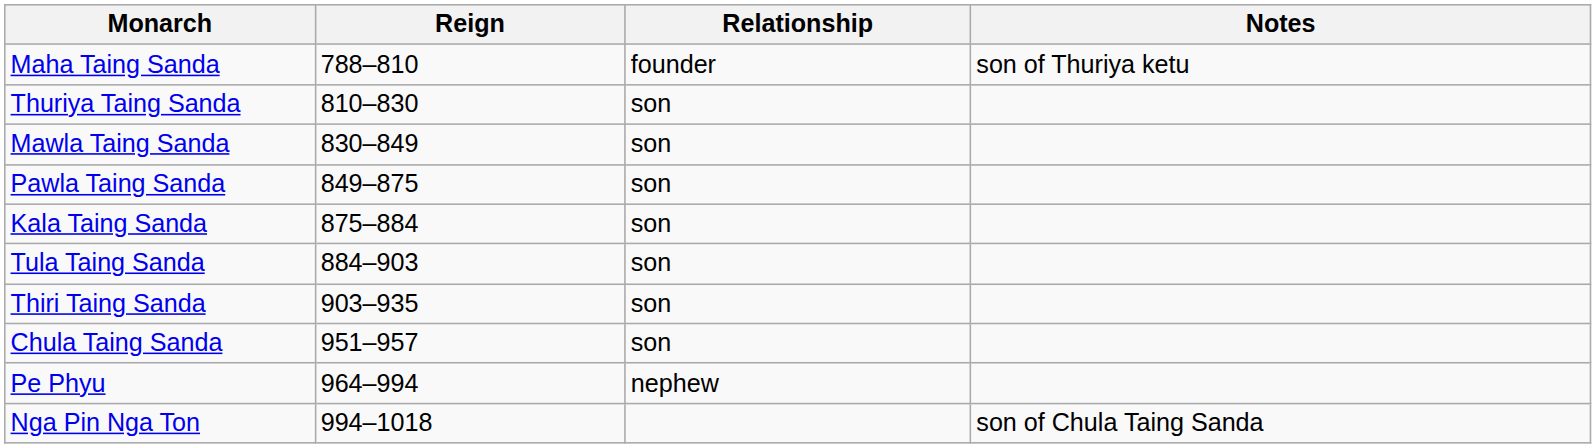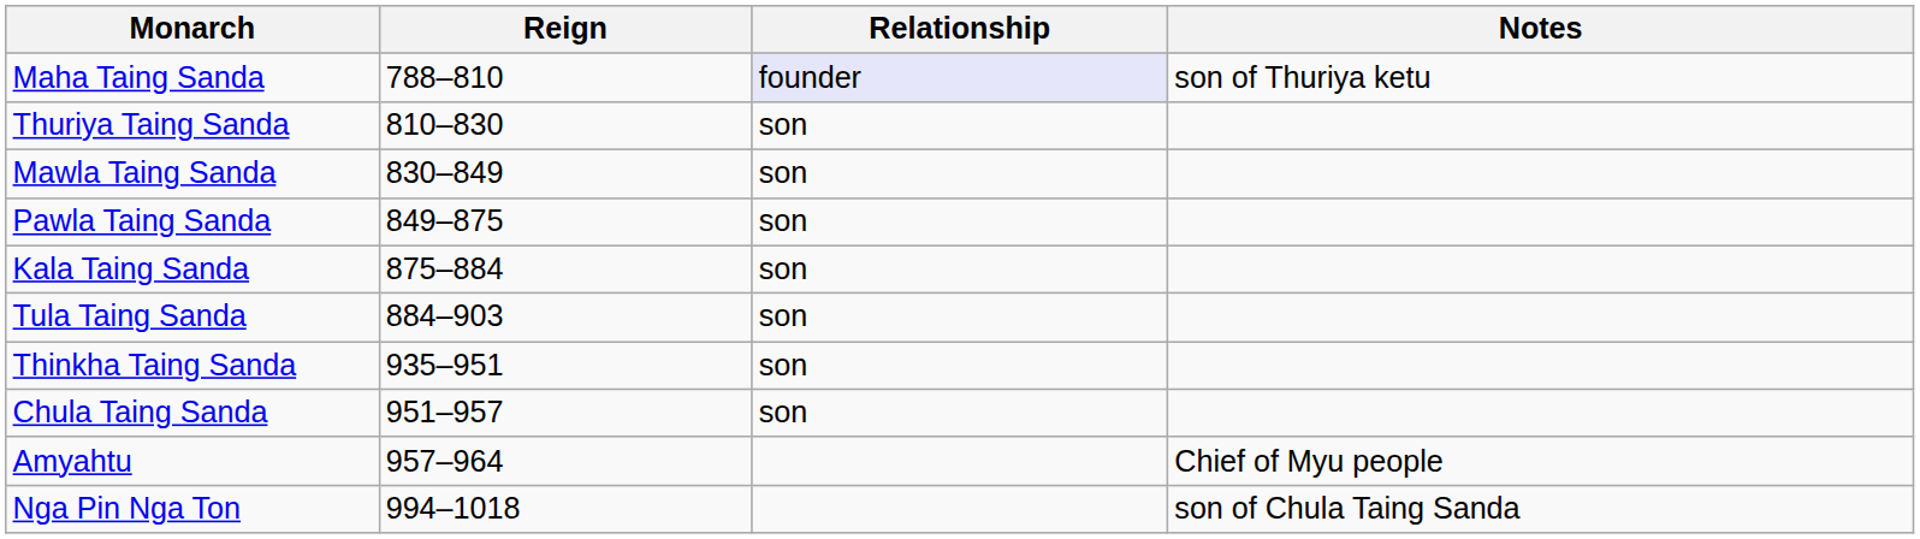 <table width=80% class="wikitable">
 <tr>
 <th width=8%>Monarch</th>
 <th width=8%>Reign</th>
 <th width=8%>Relationship</th>
 <th width=16%>Notes</th>
 </tr>
 <tr>
 <td><a href='#'>Maha Taing Sanda</a></td>
 <td>788–810</td>
-<td>founder</td>
+<td style="background: lavender;">founder</td>
 <td>son of Thuriya ketu</td>
 </tr>
 <tr>
 <td><a href='#'>Thuriya Taing Sanda</a></td>
 <td>810–830</td>
 <td>son</td>
 <td></td>
 </tr>
 <tr>
 <td><a href='#'>Mawla Taing Sanda</a></td>
 <td>830–849</td>
 <td>son</td>
 <td></td>
 </tr>
 <tr>
 <td><a href='#'>Pawla Taing Sanda</a></td>
 <td>849–875</td>
 <td>son</td>
 <td></td>
 </tr>
 <tr>
 <td><a href='#'>Kala Taing Sanda</a></td>
 <td>875–884</td>
 <td>son</td>
 <td></td>
 </tr>
 <tr>
 <td><a href='#'>Tula Taing Sanda</a></td>
 <td>884–903</td>
 <td>son</td>
 <td></td>
 </tr>
 <tr>
-<td><a href='#'>Thiri Taing Sanda</a></td>
-<td>903–935</td>
+<td><a href='#'>Thinkha Taing Sanda</a></td>
+<td>935–951</td>
 <td>son</td>
 <td></td>
 </tr>
 <tr>
 <td><a href='#'>Chula Taing Sanda</a></td>
 <td>951–957</td>
 <td>son</td>
 <td></td>
 </tr>
 <tr>
-<td><a href='#'>Pe Phyu</a></td>
-<td>964–994</td>
-<td>nephew</td>
+<td><a href='#'>Amyahtu</a></td>
+<td>957–964</td>
 <td></td>
+<td>Chief of Myu people</td>
 </tr>
 <tr>
 <td><a href='#'>Nga Pin Nga Ton</a></td>
 <td>994–1018</td>
 <td></td>
 <td>son of Chula Taing Sanda</td>
 </tr>
 </table>
